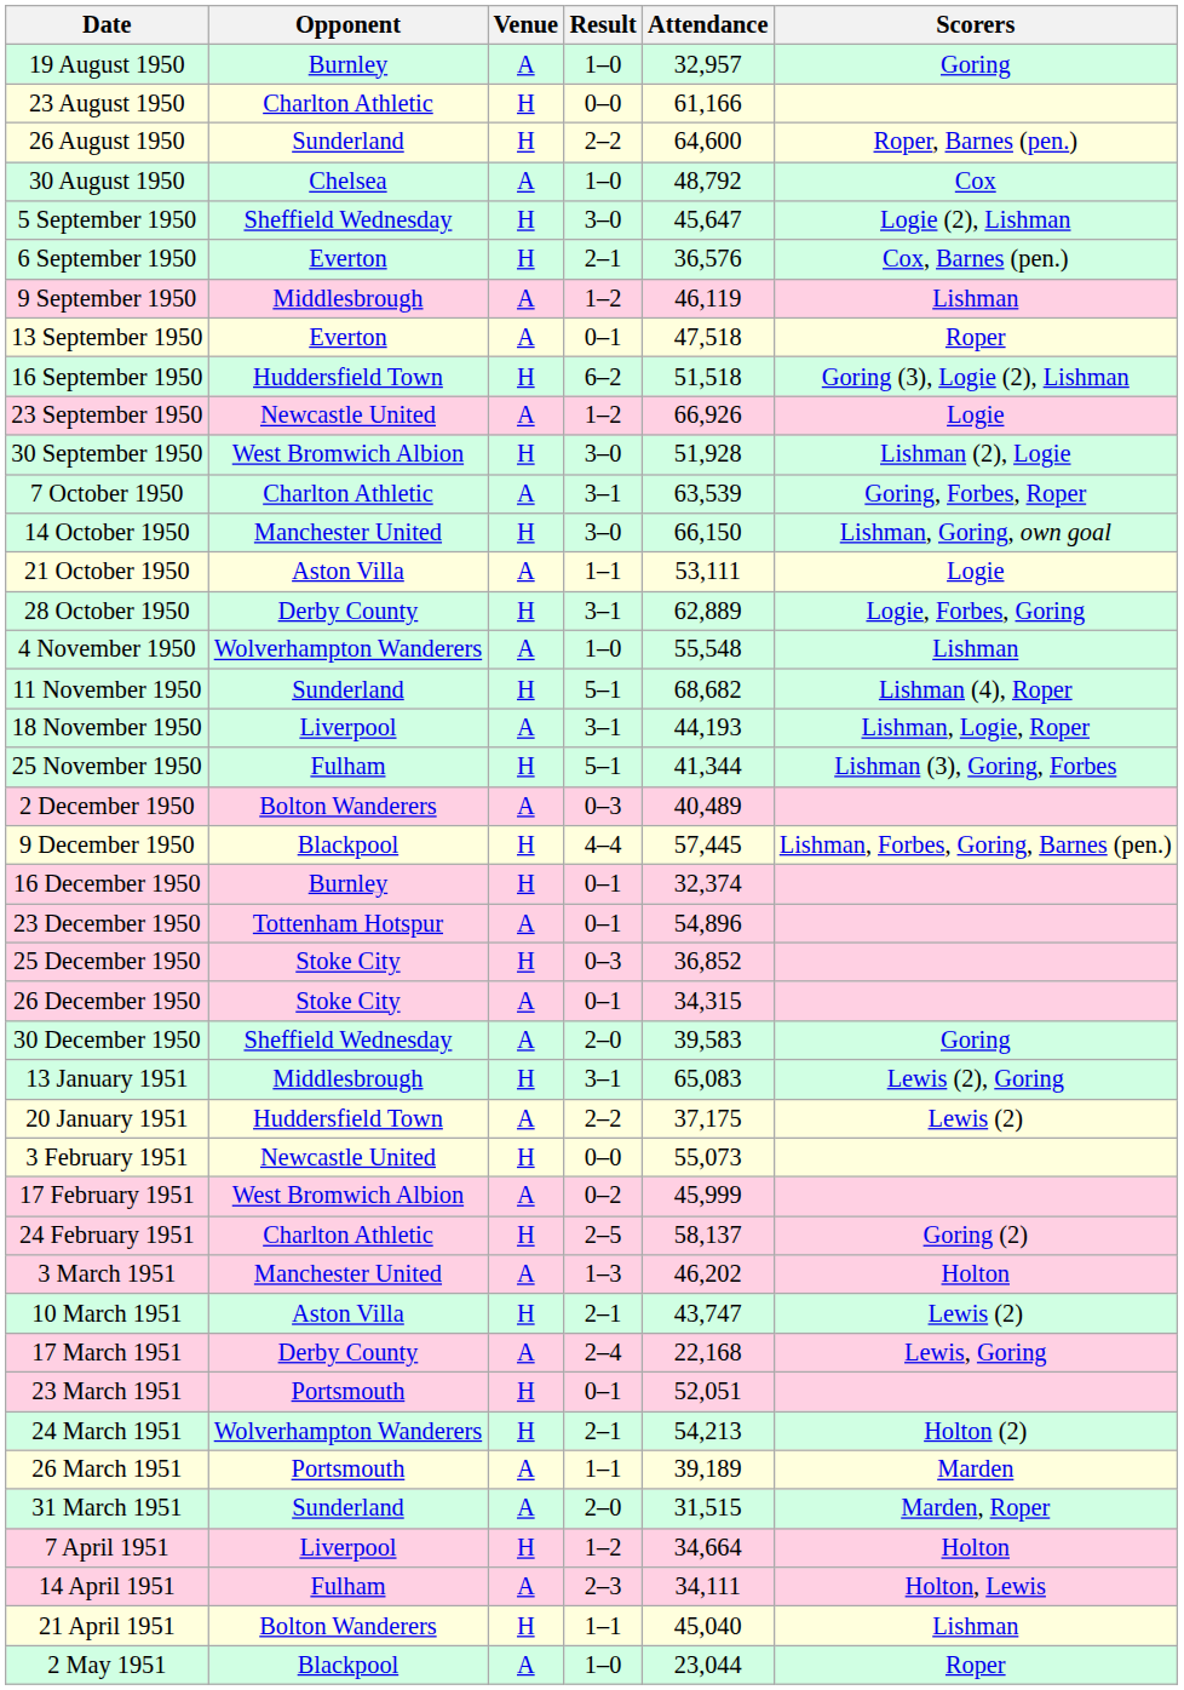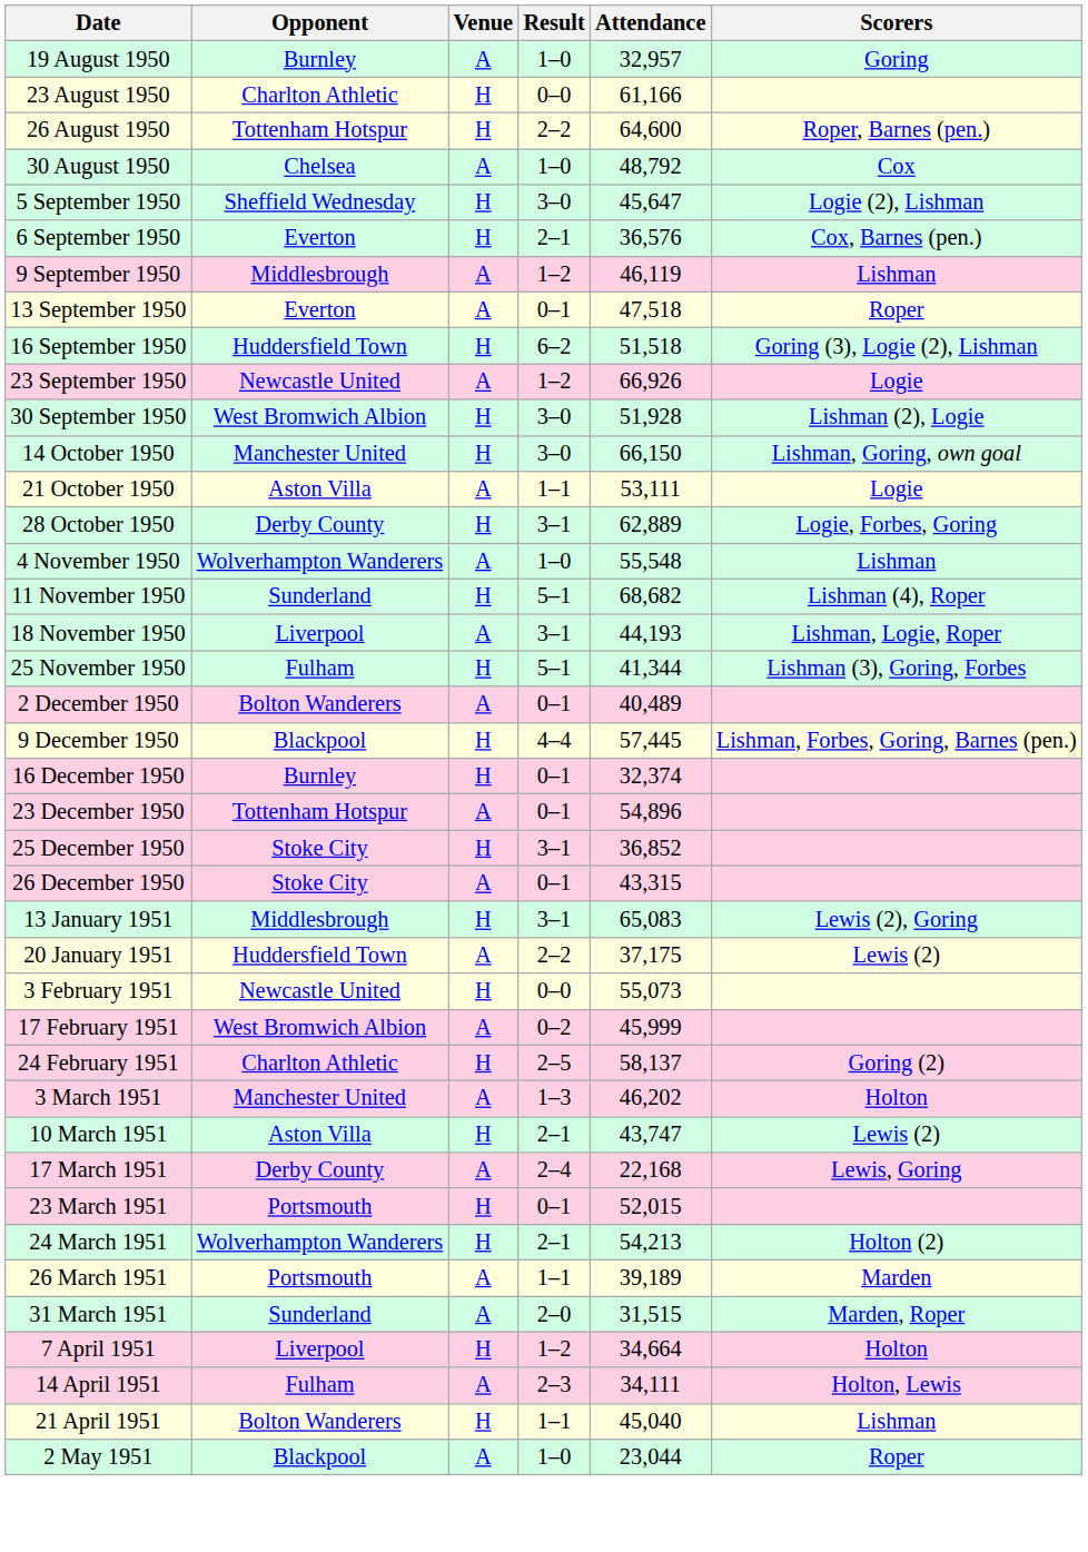 <table class="wikitable sortable" style="text-align:center;">
 <tr>
 <th>Date</th>
 <th>Opponent</th>
 <th>Venue</th>
 <th>Result</th>
 <th>Attendance</th>
 <th>Scorers</th>
 </tr>
 <tr style="background:#d0ffe3;">
 <td>19 August 1950</td>
 <td><a href='#'>Burnley</a></td>
 <td><a href='#'>A</a></td>
 <td>1–0</td>
 <td>32,957</td>
 <td><a href='#'>Goring</a></td>
 </tr>
 <tr style="background:#ffffdd;">
 <td>23 August 1950</td>
 <td><a href='#'>Charlton Athletic</a></td>
 <td><a href='#'>H</a></td>
 <td>0–0</td>
 <td>61,166</td>
 <td></td>
 </tr>
 <tr style="background:#ffffdd;">
 <td>26 August 1950</td>
-<td><a href='#'>Sunderland</a></td>
+<td><a href='#'>Tottenham Hotspur</a></td>
 <td><a href='#'>H</a></td>
 <td>2–2</td>
 <td>64,600</td>
 <td><a href='#'>Roper</a>, <a href='#'>Barnes</a> (<a href='#'>pen.</a>)</td>
 </tr>
 <tr style="background:#d0ffe3;">
 <td>30 August 1950</td>
 <td><a href='#'>Chelsea</a></td>
 <td><a href='#'>A</a></td>
 <td>1–0</td>
 <td>48,792</td>
 <td><a href='#'>Cox</a></td>
 </tr>
 <tr style="background:#d0ffe3;">
 <td>5 September 1950</td>
 <td><a href='#'>Sheffield Wednesday</a></td>
 <td><a href='#'>H</a></td>
 <td>3–0</td>
 <td>45,647</td>
 <td><a href='#'>Logie</a> (2), <a href='#'>Lishman</a></td>
 </tr>
 <tr style="background:#d0ffe3;">
 <td>6 September 1950</td>
 <td><a href='#'>Everton</a></td>
 <td><a href='#'>H</a></td>
 <td>2–1</td>
 <td>36,576</td>
 <td><a href='#'>Cox</a>, <a href='#'>Barnes</a> (pen.)</td>
 </tr>
 <tr style="background:#ffd0e3;">
 <td>9 September 1950</td>
 <td><a href='#'>Middlesbrough</a></td>
 <td><a href='#'>A</a></td>
 <td>1–2</td>
 <td>46,119</td>
 <td><a href='#'>Lishman</a></td>
 </tr>
 <tr style="background:#ffffdd;">
 <td>13 September 1950</td>
 <td><a href='#'>Everton</a></td>
 <td><a href='#'>A</a></td>
 <td>0–1</td>
 <td>47,518</td>
 <td><a href='#'>Roper</a></td>
 </tr>
 <tr style="background:#d0ffe3;">
 <td>16 September 1950</td>
 <td><a href='#'>Huddersfield Town</a></td>
 <td><a href='#'>H</a></td>
 <td>6–2</td>
 <td>51,518</td>
 <td><a href='#'>Goring</a> (3), <a href='#'>Logie</a> (2), <a href='#'>Lishman</a></td>
 </tr>
 <tr style="background:#ffd0e3;">
 <td>23 September 1950</td>
 <td><a href='#'>Newcastle United</a></td>
 <td><a href='#'>A</a></td>
 <td>1–2</td>
 <td>66,926</td>
 <td><a href='#'>Logie</a></td>
 </tr>
 <tr style="background:#d0ffe3;">
 <td>30 September 1950</td>
 <td><a href='#'>West Bromwich Albion</a></td>
 <td><a href='#'>H</a></td>
 <td>3–0</td>
 <td>51,928</td>
 <td><a href='#'>Lishman</a> (2), <a href='#'>Logie</a></td>
 </tr>
 <tr style="background:#d0ffe3;">
-<td>7 October 1950</td>
-<td><a href='#'>Charlton Athletic</a></td>
-<td><a href='#'>A</a></td>
-<td>3–1</td>
-<td>63,539</td>
-<td><a href='#'>Goring</a>, <a href='#'>Forbes</a>, <a href='#'>Roper</a></td>
-</tr>
-<tr style="background:#d0ffe3;">
 <td>14 October 1950</td>
 <td><a href='#'>Manchester United</a></td>
 <td><a href='#'>H</a></td>
 <td>3–0</td>
 <td>66,150</td>
 <td><a href='#'>Lishman</a>, <a href='#'>Goring</a>, <em>own goal</em></td>
 </tr>
 <tr style="background:#ffffdd;">
 <td>21 October 1950</td>
 <td><a href='#'>Aston Villa</a></td>
 <td><a href='#'>A</a></td>
 <td>1–1</td>
 <td>53,111</td>
 <td><a href='#'>Logie</a></td>
 </tr>
 <tr style="background:#d0ffe3;">
 <td>28 October 1950</td>
 <td><a href='#'>Derby County</a></td>
 <td><a href='#'>H</a></td>
 <td>3–1</td>
 <td>62,889</td>
 <td><a href='#'>Logie</a>, <a href='#'>Forbes</a>, <a href='#'>Goring</a></td>
 </tr>
 <tr style="background:#d0ffe3;">
 <td>4 November 1950</td>
 <td><a href='#'>Wolverhampton Wanderers</a></td>
 <td><a href='#'>A</a></td>
 <td>1–0</td>
 <td>55,548</td>
 <td><a href='#'>Lishman</a></td>
 </tr>
 <tr style="background:#d0ffe3;">
 <td>11 November 1950</td>
 <td><a href='#'>Sunderland</a></td>
 <td><a href='#'>H</a></td>
 <td>5–1</td>
 <td>68,682</td>
 <td><a href='#'>Lishman</a> (4), <a href='#'>Roper</a></td>
 </tr>
 <tr style="background:#d0ffe3;">
 <td>18 November 1950</td>
 <td><a href='#'>Liverpool</a></td>
 <td><a href='#'>A</a></td>
 <td>3–1</td>
 <td>44,193</td>
 <td><a href='#'>Lishman</a>, <a href='#'>Logie</a>, <a href='#'>Roper</a></td>
 </tr>
 <tr style="background:#d0ffe3;">
 <td>25 November 1950</td>
 <td><a href='#'>Fulham</a></td>
 <td><a href='#'>H</a></td>
 <td>5–1</td>
 <td>41,344</td>
 <td><a href='#'>Lishman</a> (3), <a href='#'>Goring</a>, <a href='#'>Forbes</a></td>
 </tr>
 <tr style="background:#ffd0e3;">
 <td>2 December 1950</td>
 <td><a href='#'>Bolton Wanderers</a></td>
 <td><a href='#'>A</a></td>
-<td>0–3</td>
+<td>0–1</td>
 <td>40,489</td>
 <td></td>
 </tr>
 <tr style="background:#ffffdd;">
 <td>9 December 1950</td>
 <td><a href='#'>Blackpool</a></td>
 <td><a href='#'>H</a></td>
 <td>4–4</td>
 <td>57,445</td>
 <td><a href='#'>Lishman</a>, <a href='#'>Forbes</a>, <a href='#'>Goring</a>, <a href='#'>Barnes</a> (pen.)</td>
 </tr>
 <tr style="background:#ffd0e3;">
 <td>16 December 1950</td>
 <td><a href='#'>Burnley</a></td>
 <td><a href='#'>H</a></td>
 <td>0–1</td>
 <td>32,374</td>
 <td></td>
 </tr>
 <tr style="background:#ffd0e3;">
 <td>23 December 1950</td>
 <td><a href='#'>Tottenham Hotspur</a></td>
 <td><a href='#'>A</a></td>
 <td>0–1</td>
 <td>54,896</td>
 <td></td>
 </tr>
 <tr style="background:#ffd0e3;">
 <td>25 December 1950</td>
 <td><a href='#'>Stoke City</a></td>
 <td><a href='#'>H</a></td>
-<td>0–3</td>
+<td>3–1</td>
 <td>36,852</td>
 <td></td>
 </tr>
 <tr style="background:#ffd0e3;">
 <td>26 December 1950</td>
 <td><a href='#'>Stoke City</a></td>
 <td><a href='#'>A</a></td>
 <td>0–1</td>
-<td>34,315</td>
+<td>43,315</td>
 <td></td>
-</tr>
-<tr style="background:#d0ffe3;">
-<td>30 December 1950</td>
-<td><a href='#'>Sheffield Wednesday</a></td>
-<td><a href='#'>A</a></td>
-<td>2–0</td>
-<td>39,583</td>
-<td><a href='#'>Goring</a></td>
 </tr>
 <tr style="background:#d0ffe3;">
 <td>13 January 1951</td>
 <td><a href='#'>Middlesbrough</a></td>
 <td><a href='#'>H</a></td>
 <td>3–1</td>
 <td>65,083</td>
 <td><a href='#'>Lewis</a> (2), <a href='#'>Goring</a></td>
 </tr>
 <tr style="background:#ffffdd;">
 <td>20 January 1951</td>
 <td><a href='#'>Huddersfield Town</a></td>
 <td><a href='#'>A</a></td>
 <td>2–2</td>
 <td>37,175</td>
 <td><a href='#'>Lewis</a> (2)</td>
 </tr>
 <tr style="background:#ffffdd;">
 <td>3 February 1951</td>
 <td><a href='#'>Newcastle United</a></td>
 <td><a href='#'>H</a></td>
 <td>0–0</td>
 <td>55,073</td>
 <td></td>
 </tr>
 <tr style="background:#ffd0e3;">
 <td>17 February 1951</td>
 <td><a href='#'>West Bromwich Albion</a></td>
 <td><a href='#'>A</a></td>
 <td>0–2</td>
 <td>45,999</td>
 <td></td>
 </tr>
 <tr style="background:#ffd0e3;">
 <td>24 February 1951</td>
 <td><a href='#'>Charlton Athletic</a></td>
 <td><a href='#'>H</a></td>
 <td>2–5</td>
 <td>58,137</td>
 <td><a href='#'>Goring</a> (2)</td>
 </tr>
 <tr style="background:#ffd0e3;">
 <td>3 March 1951</td>
 <td><a href='#'>Manchester United</a></td>
 <td><a href='#'>A</a></td>
 <td>1–3</td>
 <td>46,202</td>
 <td><a href='#'>Holton</a></td>
 </tr>
 <tr style="background:#d0ffe3;">
 <td>10 March 1951</td>
 <td><a href='#'>Aston Villa</a></td>
 <td><a href='#'>H</a></td>
 <td>2–1</td>
 <td>43,747</td>
 <td><a href='#'>Lewis</a> (2)</td>
 </tr>
 <tr style="background:#ffd0e3;">
 <td>17 March 1951</td>
 <td><a href='#'>Derby County</a></td>
 <td><a href='#'>A</a></td>
 <td>2–4</td>
 <td>22,168</td>
 <td><a href='#'>Lewis</a>, <a href='#'>Goring</a></td>
 </tr>
 <tr style="background:#ffd0e3;">
 <td>23 March 1951</td>
 <td><a href='#'>Portsmouth</a></td>
 <td><a href='#'>H</a></td>
 <td>0–1</td>
-<td>52,051</td>
+<td>52,015</td>
 <td></td>
 </tr>
 <tr style="background:#d0ffe3;">
 <td>24 March 1951</td>
 <td><a href='#'>Wolverhampton Wanderers</a></td>
 <td><a href='#'>H</a></td>
 <td>2–1</td>
 <td>54,213</td>
 <td><a href='#'>Holton</a> (2)</td>
 </tr>
 <tr style="background:#ffffdd;">
 <td>26 March 1951</td>
 <td><a href='#'>Portsmouth</a></td>
 <td><a href='#'>A</a></td>
 <td>1–1</td>
 <td>39,189</td>
 <td><a href='#'>Marden</a></td>
 </tr>
 <tr style="background:#d0ffe3;">
 <td>31 March 1951</td>
 <td><a href='#'>Sunderland</a></td>
 <td><a href='#'>A</a></td>
 <td>2–0</td>
 <td>31,515</td>
 <td><a href='#'>Marden</a>, <a href='#'>Roper</a></td>
 </tr>
 <tr style="background:#ffd0e3;">
 <td>7 April 1951</td>
 <td><a href='#'>Liverpool</a></td>
 <td><a href='#'>H</a></td>
 <td>1–2</td>
 <td>34,664</td>
 <td><a href='#'>Holton</a></td>
 </tr>
 <tr style="background:#ffd0e3;">
 <td>14 April 1951</td>
 <td><a href='#'>Fulham</a></td>
 <td><a href='#'>A</a></td>
 <td>2–3</td>
 <td>34,111</td>
 <td><a href='#'>Holton</a>, <a href='#'>Lewis</a></td>
 </tr>
 <tr style="background:#ffffdd;">
 <td>21 April 1951</td>
 <td><a href='#'>Bolton Wanderers</a></td>
 <td><a href='#'>H</a></td>
 <td>1–1</td>
 <td>45,040</td>
 <td><a href='#'>Lishman</a></td>
 </tr>
 <tr style="background:#d0ffe3;">
 <td>2 May 1951</td>
 <td><a href='#'>Blackpool</a></td>
 <td><a href='#'>A</a></td>
 <td>1–0</td>
 <td>23,044</td>
 <td><a href='#'>Roper</a></td>
 </tr>
 </table>
